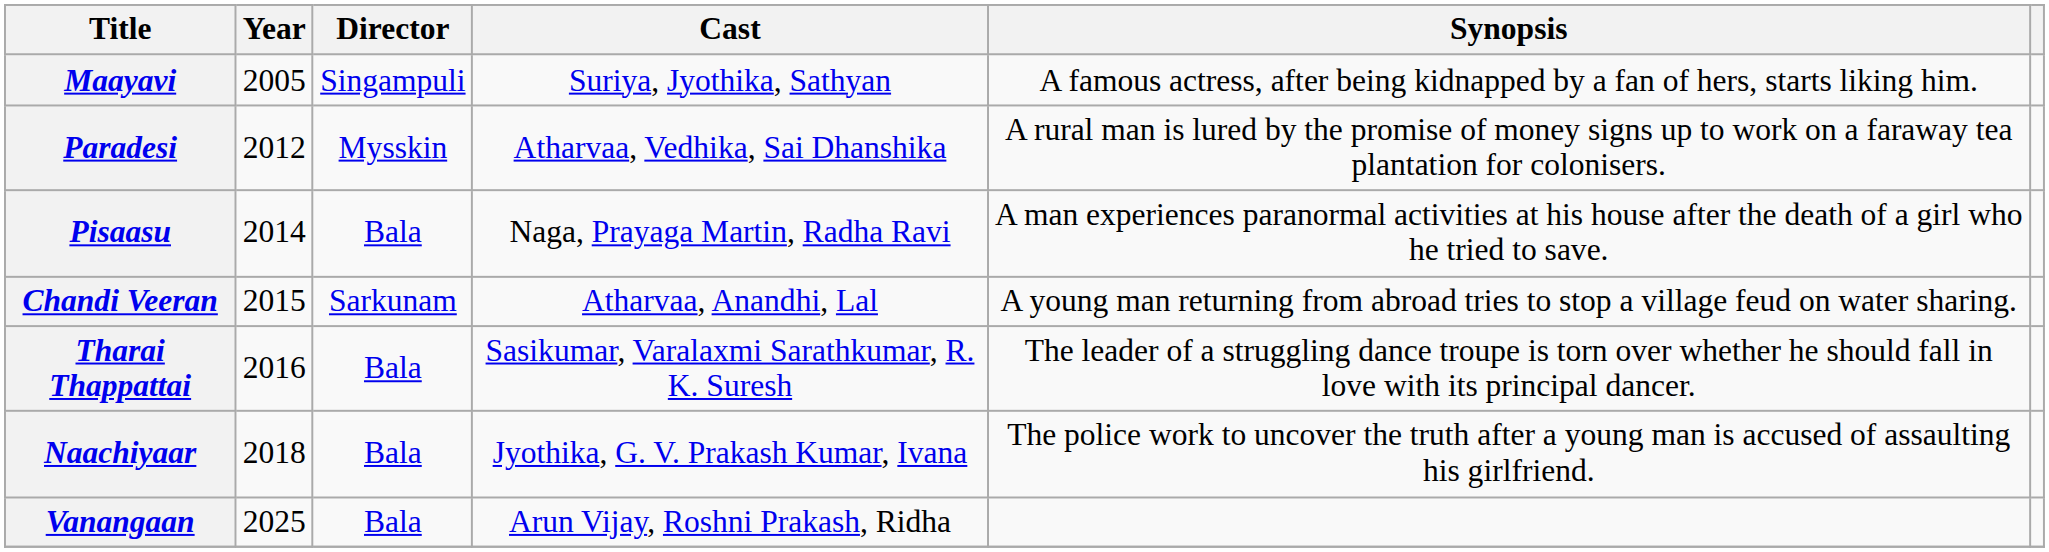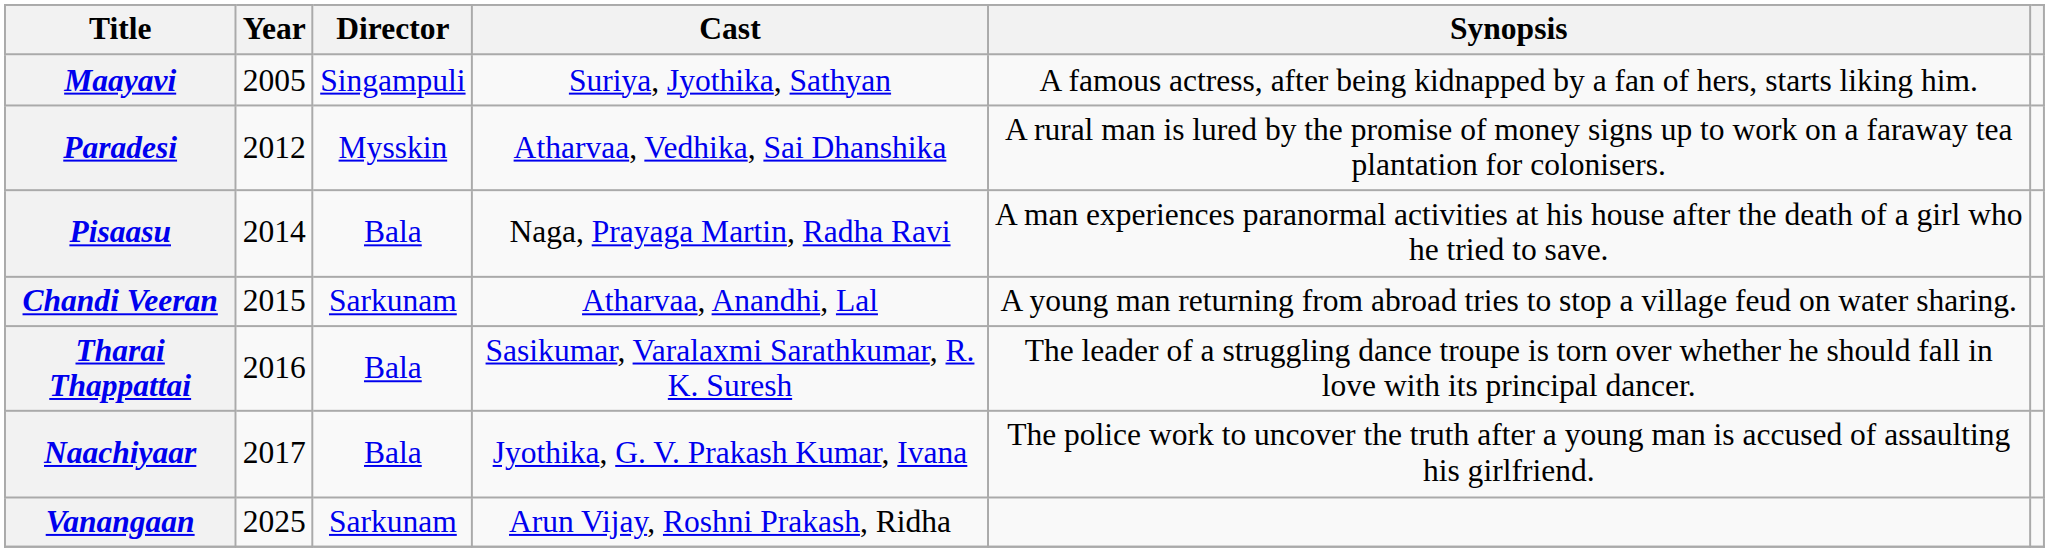 <table class="wikitable plainrowheaders sortable" style="width: 82%; text-align: center;">
 <tr>
 <th scope="col">Title</th>
 <th scope="col">Year</th>
 <th scope="col">Director</th>
 <th scope="col">Cast</th>
 <th scope="col" class="unsortable">Synopsis</th>
 <th scope="col" class="unsortable"></th>
 </tr>
 <tr>
 <th scope="row"><em><a href='#'>Maayavi</a></em></th>
 <td>2005</td>
 <td><a href='#'>Singampuli</a></td>
 <td><a href='#'>Suriya</a>, <a href='#'>Jyothika</a>, <a href='#'>Sathyan</a></td>
 <td>A famous actress, after being kidnapped by a fan of hers, starts liking him.</td>
 <td></td>
 </tr>
 <tr>
 <th scope="row"><em><a href='#'>Paradesi</a></em></th>
 <td>2012</td>
 <td><a href='#'>Mysskin</a></td>
 <td><a href='#'>Atharvaa</a>, <a href='#'>Vedhika</a>, <a href='#'>Sai Dhanshika</a></td>
 <td>A rural man is lured by the promise of money signs up to work on a faraway tea plantation for colonisers.</td>
 <td></td>
 </tr>
 <tr>
 <th scope="row"><em><a href='#'>Pisaasu</a></em></th>
 <td>2014</td>
 <td><a href='#'>Bala</a></td>
 <td>Naga, <a href='#'>Prayaga Martin</a>, <a href='#'>Radha Ravi</a></td>
 <td>A man experiences paranormal activities at his house after the death of a girl who he tried to save.</td>
 <td></td>
 </tr>
 <tr>
 <th scope="row"><em><a href='#'>Chandi Veeran</a></em></th>
 <td>2015</td>
 <td><a href='#'>Sarkunam</a></td>
 <td><a href='#'>Atharvaa</a>, <a href='#'>Anandhi</a>, <a href='#'>Lal</a></td>
 <td>A young man returning from abroad tries to stop a village feud on water sharing.</td>
 <td></td>
 </tr>
 <tr>
 <th scope="row"><em><a href='#'>Tharai Thappattai</a></em></th>
 <td>2016</td>
 <td><a href='#'>Bala</a></td>
 <td><a href='#'>Sasikumar</a>, <a href='#'>Varalaxmi Sarathkumar</a>, <a href='#'>R. K. Suresh</a></td>
 <td>The leader of a struggling dance troupe is torn over whether he should fall in love with its principal dancer.</td>
 <td></td>
 </tr>
 <tr>
 <th scope="row"><em><a href='#'>Naachiyaar</a></em></th>
-<td>2018</td>
+<td>2017</td>
 <td><a href='#'>Bala</a></td>
 <td><a href='#'>Jyothika</a>, <a href='#'>G. V. Prakash Kumar</a>, <a href='#'>Ivana</a></td>
 <td>The police work to uncover the truth after a young man is accused of assaulting his girlfriend.</td>
 <td></td>
 </tr>
 <tr>
 <th scope="row"><em><a href='#'>Vanangaan</a></em></th>
 <td>2025</td>
-<td><a href='#'>Bala</a></td>
+<td><a href='#'>Sarkunam</a></td>
 <td><a href='#'>Arun Vijay</a>, <a href='#'>Roshni Prakash</a>, Ridha</td>
 <td></td>
 <td></td>
 </tr>
 <tr>
 </tr>
 </table>
